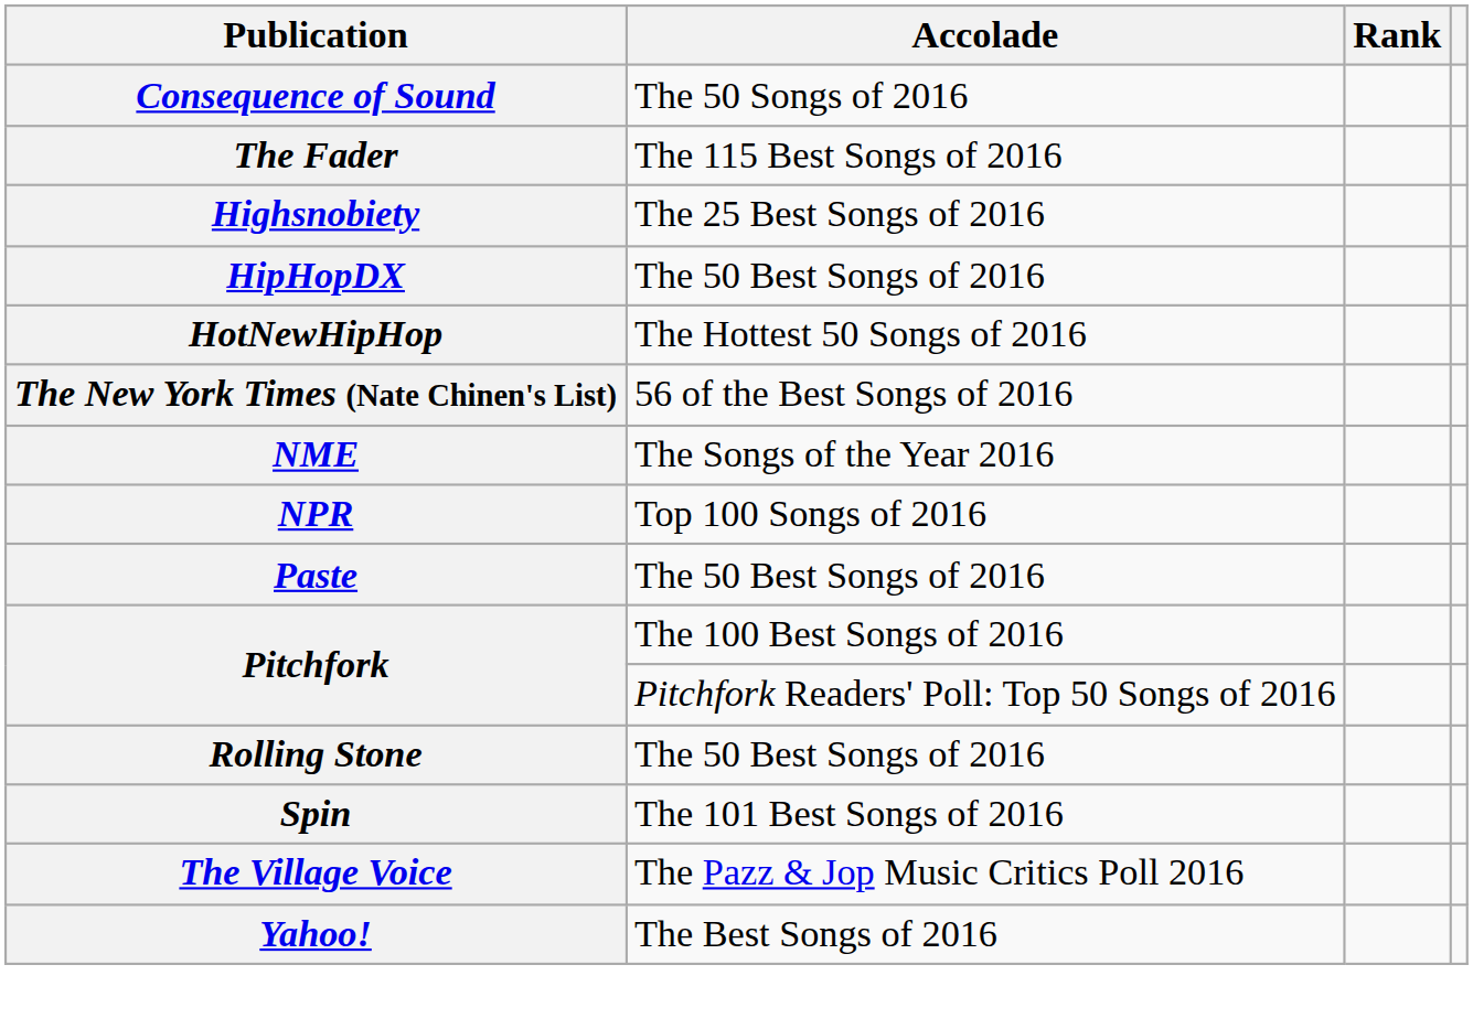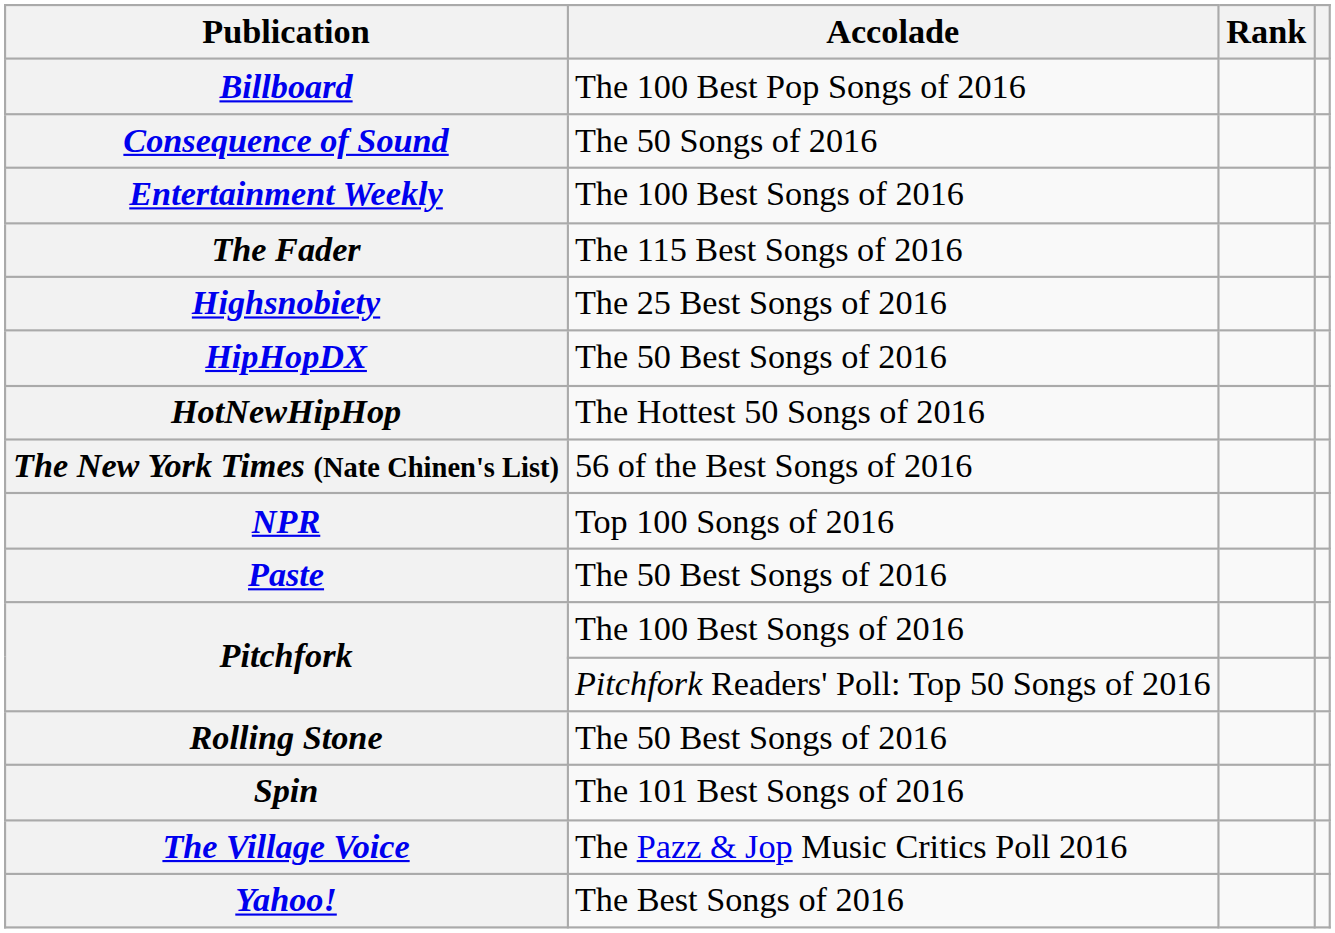 <table class="wikitable plainrowheaders sortable">
 <tr>
 <th scope="col">Publication</th>
 <th scope="col">Accolade</th>
 <th scope="col">Rank</th>
 <th scope="col" class="unsortable"></th>
 </tr>
 <tr>
+<th scope="row"><em><a href='#'>Billboard</a></em></th>
+<td>The 100 Best Pop Songs of 2016</td>
+<td></td>
+<td></td>
+</tr>
+<tr>
 <th scope="row"><em><a href='#'>Consequence of Sound</a></em></th>
 <td>The 50 Songs of 2016</td>
+<td></td>
+<td></td>
+</tr>
+<tr>
+<th scope="row"><em><a href='#'>Entertainment Weekly</a></em></th>
+<td>The 100 Best Songs of 2016</td>
 <td></td>
 <td></td>
 </tr>
 <tr>
 <th scope="row"><em>The Fader</em></th>
 <td>The 115 Best Songs of 2016</td>
 <td></td>
 <td></td>
 </tr>
 <tr>
 <th scope="row"><em><a href='#'>Highsnobiety</a></em></th>
 <td>The 25 Best Songs of 2016</td>
 <td></td>
 <td></td>
 </tr>
 <tr>
 <th scope="row"><em><a href='#'>HipHopDX</a></em></th>
 <td>The 50 Best Songs of 2016</td>
 <td></td>
 <td></td>
 </tr>
 <tr>
 <th scope="row"><em>HotNewHipHop</em></th>
 <td>The Hottest 50 Songs of 2016</td>
 <td></td>
 <td></td>
 </tr>
 <tr>
 <th scope="row"><em>The New York Times</em> <small>(Nate Chinen's List)</small></th>
 <td>56 of the Best Songs of 2016</td>
-<td></td>
-<td></td>
-</tr>
-<tr>
-<th scope="row"><em><a href='#'>NME</a></em></th>
-<td>The Songs of the Year 2016</td>
 <td></td>
 <td></td>
 </tr>
 <tr>
 <th scope="row"><em><a href='#'>NPR</a></em></th>
 <td>Top 100 Songs of 2016</td>
 <td></td>
 <td></td>
 </tr>
 <tr>
 <th scope="row"><em><a href='#'>Paste</a></em></th>
 <td>The 50 Best Songs of 2016</td>
 <td></td>
 <td></td>
 </tr>
 <tr>
 <th scope="row" rowspan="2"><em>Pitchfork</em></th>
 <td>The 100 Best Songs of 2016</td>
 <td></td>
 <td></td>
 </tr>
 <tr>
 <td><em>Pitchfork</em> Readers' Poll: Top 50 Songs of 2016</td>
 <td></td>
 <td></td>
 </tr>
 <tr>
 <th scope="row"><em>Rolling Stone</em></th>
 <td>The 50 Best Songs of 2016</td>
 <td></td>
 <td></td>
 </tr>
 <tr>
 <th scope="row"><em>Spin</em></th>
 <td>The 101 Best Songs of 2016</td>
 <td></td>
 <td></td>
 </tr>
 <tr>
 <th scope="row"><em><a href='#'>The Village Voice</a></em></th>
 <td>The <a href='#'>Pazz & Jop</a> Music Critics Poll 2016</td>
 <td></td>
 <td></td>
 </tr>
 <tr>
 <th scope="row"><em><a href='#'>Yahoo!</a></em></th>
 <td>The Best Songs of 2016</td>
 <td></td>
 <td></td>
 </tr>
 </table>
